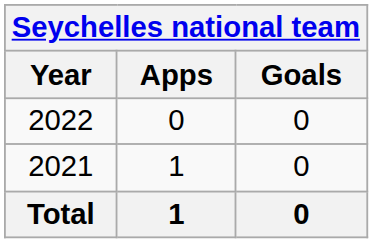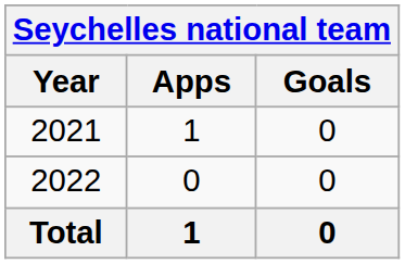 <table class="wikitable" style="text-align:center">
 <tr>
 <th colspan=3><a href='#'>Seychelles national team</a></th>
 </tr>
 <tr>
 <th>Year</th>
 <th>Apps</th>
 <th>Goals</th>
 </tr>
 <tr>
-<td>2022</td>
-<td>0</td>
+<td>2021</td>
+<td>1</td>
 <td>0</td>
 </tr>
 <tr>
-<td>2021</td>
-<td>1</td>
+<td>2022</td>
+<td>0</td>
 <td>0</td>
 </tr>
 <tr>
 <th>Total</th>
 <th>1</th>
 <th>0</th>
 </tr>
 </table>
